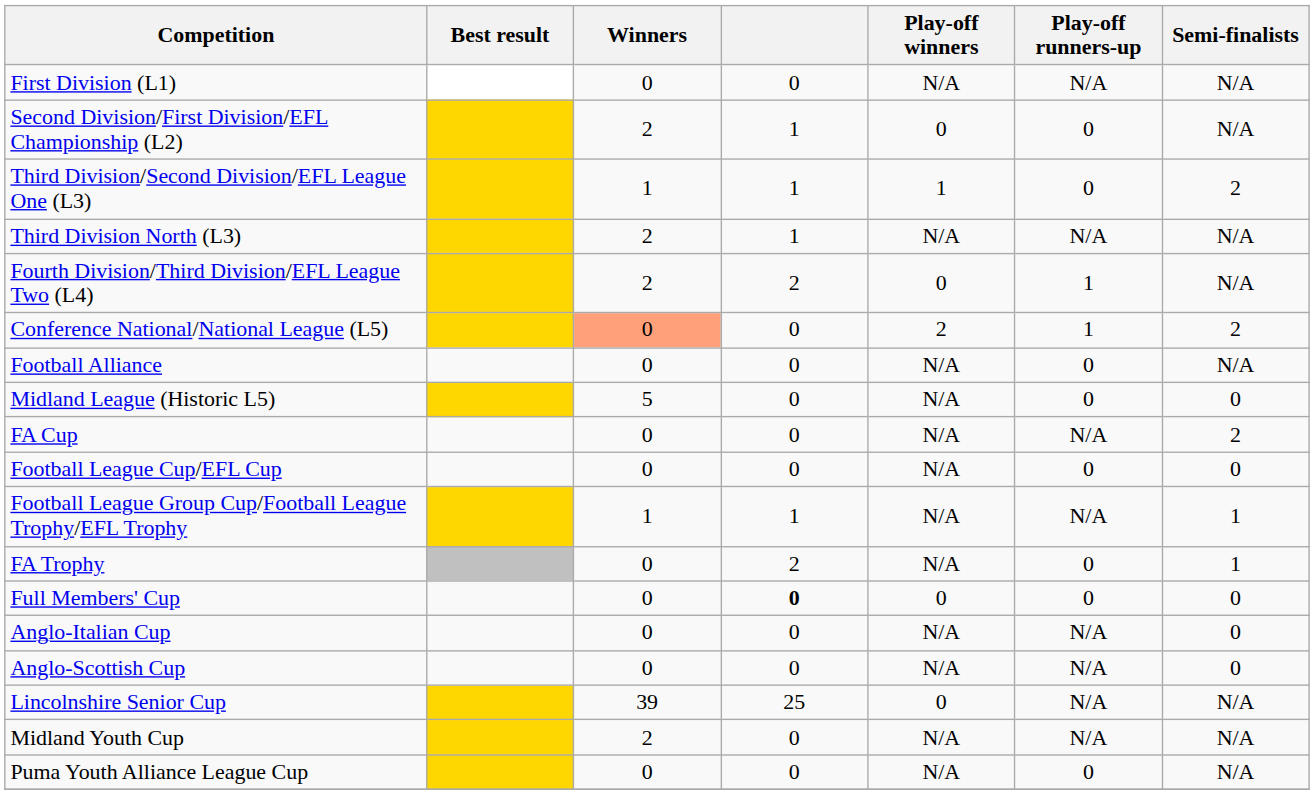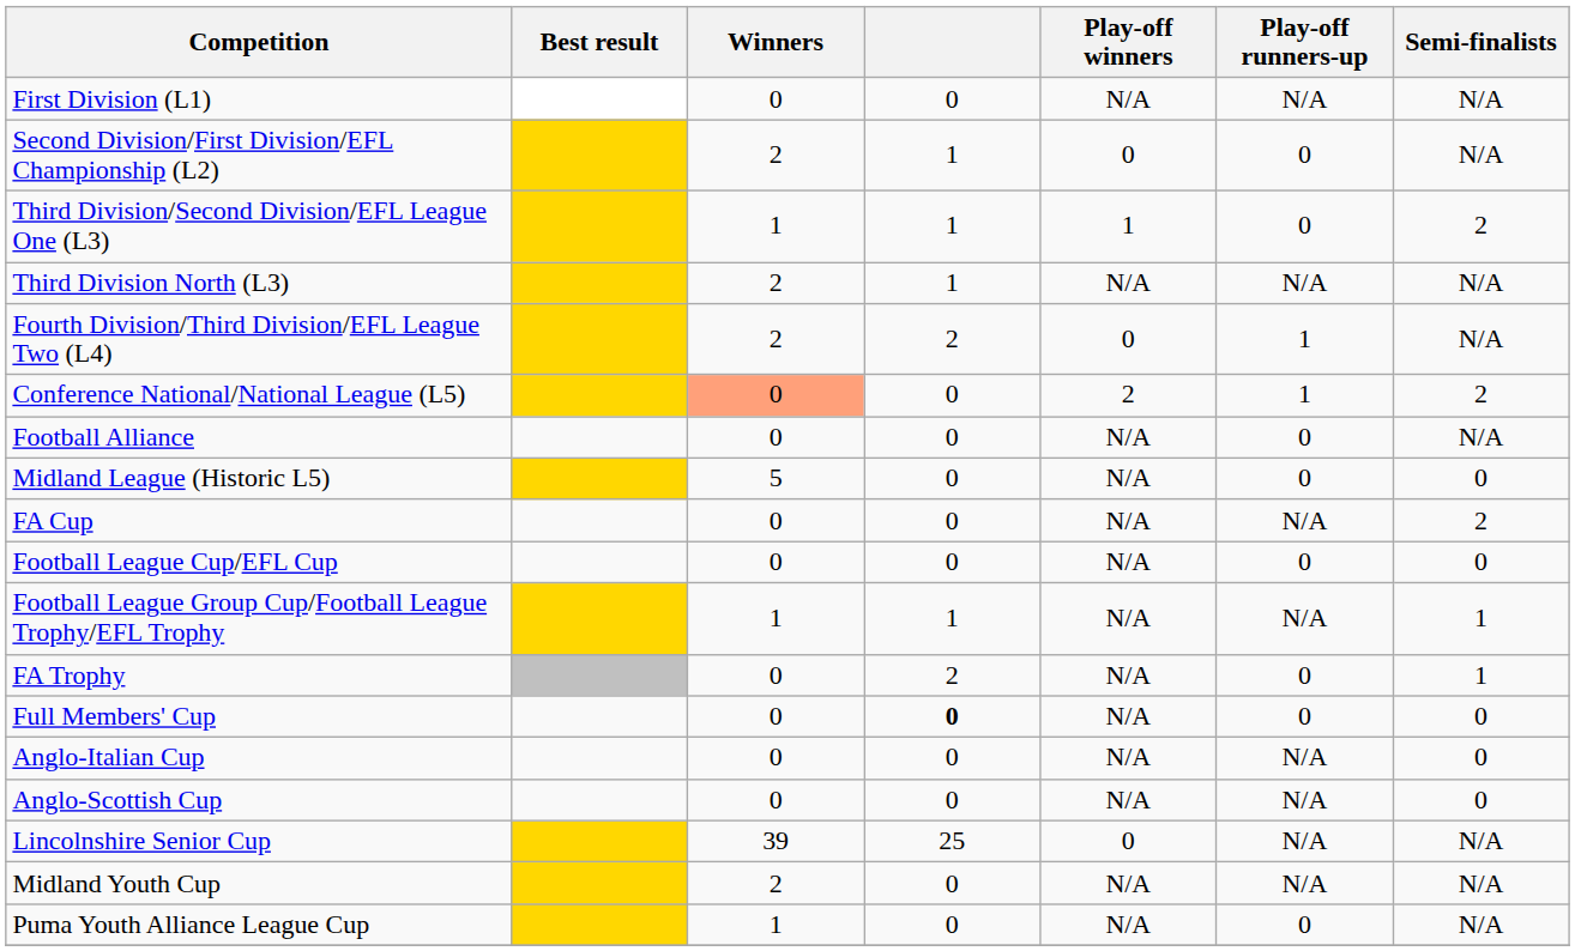 <table class="wikitable sortable" style="text-align:center; margin-left:1em; float:right;">
 <tr>
 <th width=300>Competition</th>
 <th width=100>Best result</th>
 <th width=100>Winners</th>
 <th width=100></th>
 <th width=100>Play-off winners</th>
 <th width=100>Play-off runners-up</th>
 <th width=100>Semi-finalists</th>
 </tr>
 <tr>
 <td align="left"><a href='#'>First Division</a> (L1)</td>
 <td style="background:white;"></td>
 <td>0</td>
 <td>0</td>
 <td>N/A</td>
 <td>N/A</td>
 <td>N/A</td>
 </tr>
 <tr>
 <td align="left"><a href='#'>Second Division</a>/<a href='#'>First Division</a>/<a href='#'>EFL Championship</a> (L2)</td>
 <td style="background:gold;"></td>
 <td>2</td>
 <td>1</td>
 <td>0</td>
 <td>0</td>
 <td>N/A</td>
 </tr>
 <tr>
 <td align="left"><a href='#'>Third Division</a>/<a href='#'>Second Division</a>/<a href='#'>EFL League One</a> (L3)</td>
 <td style="background:gold;"></td>
 <td>1</td>
 <td>1</td>
 <td>1</td>
 <td>0</td>
 <td>2</td>
 </tr>
 <tr>
 <td align="left"><a href='#'>Third Division North</a> (L3)</td>
 <td style="background:gold;"></td>
 <td>2</td>
 <td>1</td>
 <td>N/A</td>
 <td>N/A</td>
 <td>N/A</td>
 </tr>
 <tr>
 <td align="left"><a href='#'>Fourth Division</a>/<a href='#'>Third Division</a>/<a href='#'>EFL League Two</a> (L4)</td>
 <td style="background:gold;"></td>
 <td>2</td>
 <td>2</td>
 <td>0</td>
 <td>1</td>
 <td>N/A</td>
 </tr>
 <tr>
 <td align="left"><a href='#'>Conference National</a>/<a href='#'>National League</a> (L5)</td>
 <td style="background:gold;"></td>
 <td style="background: lightsalmon;">0</td>
 <td>0</td>
 <td>2</td>
 <td>1</td>
 <td>2</td>
 </tr>
 <tr>
 <td align="left"><a href='#'>Football Alliance</a></td>
 <td></td>
 <td>0</td>
 <td>0</td>
 <td>N/A</td>
 <td>0</td>
 <td>N/A</td>
 </tr>
 <tr>
 <td align="left"><a href='#'>Midland League</a> (Historic L5)</td>
 <td style="background:gold;"></td>
 <td>5</td>
 <td>0</td>
 <td>N/A</td>
 <td>0</td>
 <td>0</td>
 </tr>
 <tr>
 <td align="left"><a href='#'>FA Cup</a></td>
 <td></td>
 <td>0</td>
 <td>0</td>
 <td>N/A</td>
 <td>N/A</td>
 <td>2</td>
 </tr>
 <tr>
 <td align="left"><a href='#'>Football League Cup</a>/<a href='#'>EFL Cup</a></td>
 <td></td>
 <td>0</td>
 <td>0</td>
 <td>N/A</td>
 <td>0</td>
 <td>0</td>
 </tr>
 <tr>
 <td align="left"><a href='#'>Football League Group Cup</a>/<a href='#'>Football League Trophy</a>/<a href='#'>EFL Trophy</a></td>
 <td style="background:gold;"></td>
 <td>1</td>
 <td>1</td>
 <td>N/A</td>
 <td>N/A</td>
 <td>1</td>
 </tr>
 <tr>
 <td align="left"><a href='#'>FA Trophy</a></td>
 <td style="background:silver;"></td>
 <td>0</td>
 <td>2</td>
 <td>N/A</td>
 <td>0</td>
 <td>1</td>
 </tr>
 <tr>
 <td align="left"><a href='#'>Full Members' Cup</a></td>
 <td></td>
 <td>0</td>
 <td><strong>0</strong></td>
-<td>0</td>
+<td>N/A</td>
 <td>0</td>
 <td>0</td>
 </tr>
 <tr>
 <td align="left"><a href='#'>Anglo-Italian Cup</a></td>
 <td></td>
 <td>0</td>
 <td>0</td>
 <td>N/A</td>
 <td>N/A</td>
 <td>0</td>
 </tr>
 <tr>
 <td align="left"><a href='#'>Anglo-Scottish Cup</a></td>
 <td></td>
 <td>0</td>
 <td>0</td>
 <td>N/A</td>
 <td>N/A</td>
 <td>0</td>
 </tr>
 <tr>
 <td align="left"><a href='#'>Lincolnshire Senior Cup</a></td>
 <td style="background:gold;"></td>
 <td>39</td>
 <td>25</td>
 <td>0</td>
 <td>N/A</td>
 <td>N/A</td>
 </tr>
 <tr>
 <td align="left">Midland Youth Cup</td>
 <td style="background:gold;"></td>
 <td>2</td>
 <td>0</td>
 <td>N/A</td>
 <td>N/A</td>
 <td>N/A</td>
 </tr>
 <tr>
 <td align="left">Puma Youth Alliance League Cup</td>
 <td style="background:gold;"></td>
-<td>0</td>
+<td>1</td>
 <td>0</td>
 <td>N/A</td>
 <td>0</td>
 <td>N/A</td>
 </tr>
 <tr>
 </tr>
 </table>
